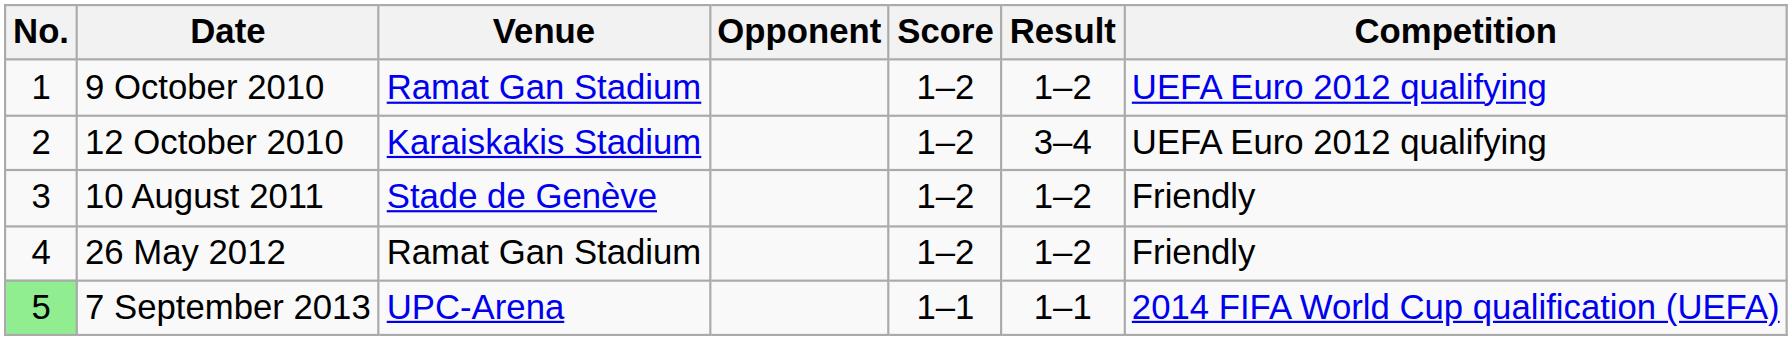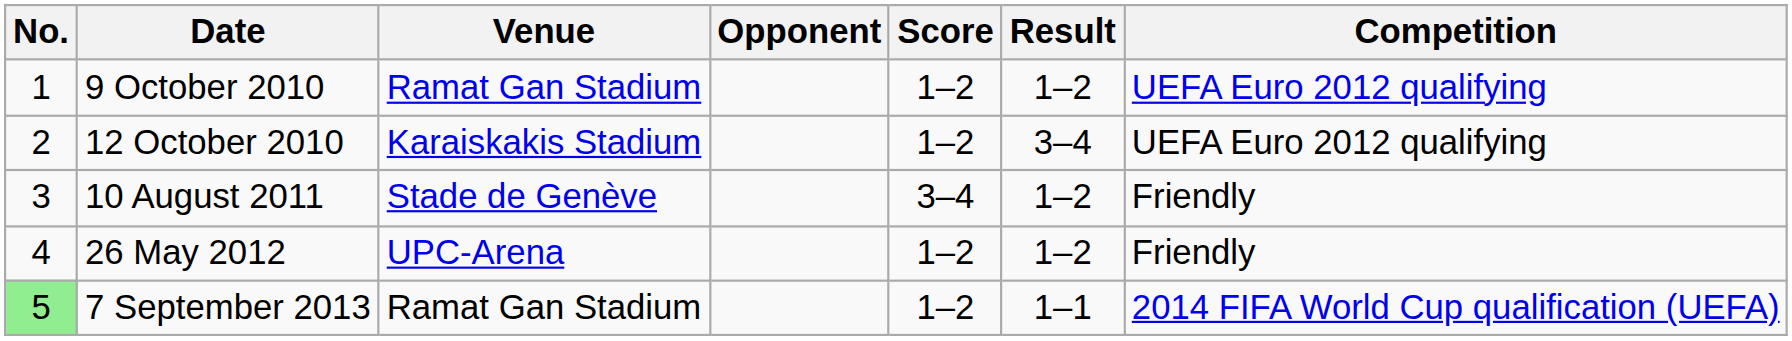 <table class="wikitable sortable">
 <tr>
 <th scope="col">No.</th>
 <th scope="col">Date</th>
 <th scope="col">Venue</th>
 <th scope="col">Opponent</th>
 <th scope="col">Score</th>
 <th scope="col">Result</th>
 <th scope="col">Competition</th>
 </tr>
 <tr>
 <td align="center">1</td>
 <td>9 October 2010</td>
 <td><a href='#'>Ramat Gan Stadium</a></td>
 <td></td>
 <td align="center">1–2</td>
 <td align="center">1–2</td>
 <td><a href='#'>UEFA Euro 2012 qualifying</a></td>
 </tr>
 <tr>
 <td align="center">2</td>
 <td>12 October 2010</td>
 <td><a href='#'>Karaiskakis Stadium</a></td>
 <td></td>
 <td align="center">1–2</td>
 <td align="center">3–4</td>
 <td>UEFA Euro 2012 qualifying</td>
 </tr>
 <tr>
 <td align="center">3</td>
 <td>10 August 2011</td>
 <td><a href='#'>Stade de Genève</a></td>
 <td></td>
-<td align="center">1–2</td>
+<td align="center">3–4</td>
 <td align="center">1–2</td>
 <td>Friendly</td>
 </tr>
 <tr>
 <td align="center">4</td>
 <td>26 May 2012</td>
-<td>Ramat Gan Stadium</td>
+<td><a href='#'>UPC-Arena</a></td>
 <td></td>
 <td align="center">1–2</td>
 <td align="center">1–2</td>
 <td>Friendly</td>
 </tr>
 <tr>
 <td align="center" style="background: lightgreen;">5</td>
 <td>7 September 2013</td>
-<td><a href='#'>UPC-Arena</a></td>
+<td>Ramat Gan Stadium</td>
 <td></td>
-<td align="center">1–1</td>
+<td align="center">1–2</td>
 <td align="center">1–1</td>
 <td><a href='#'>2014 FIFA World Cup qualification (UEFA)</a></td>
 </tr>
 </table>
